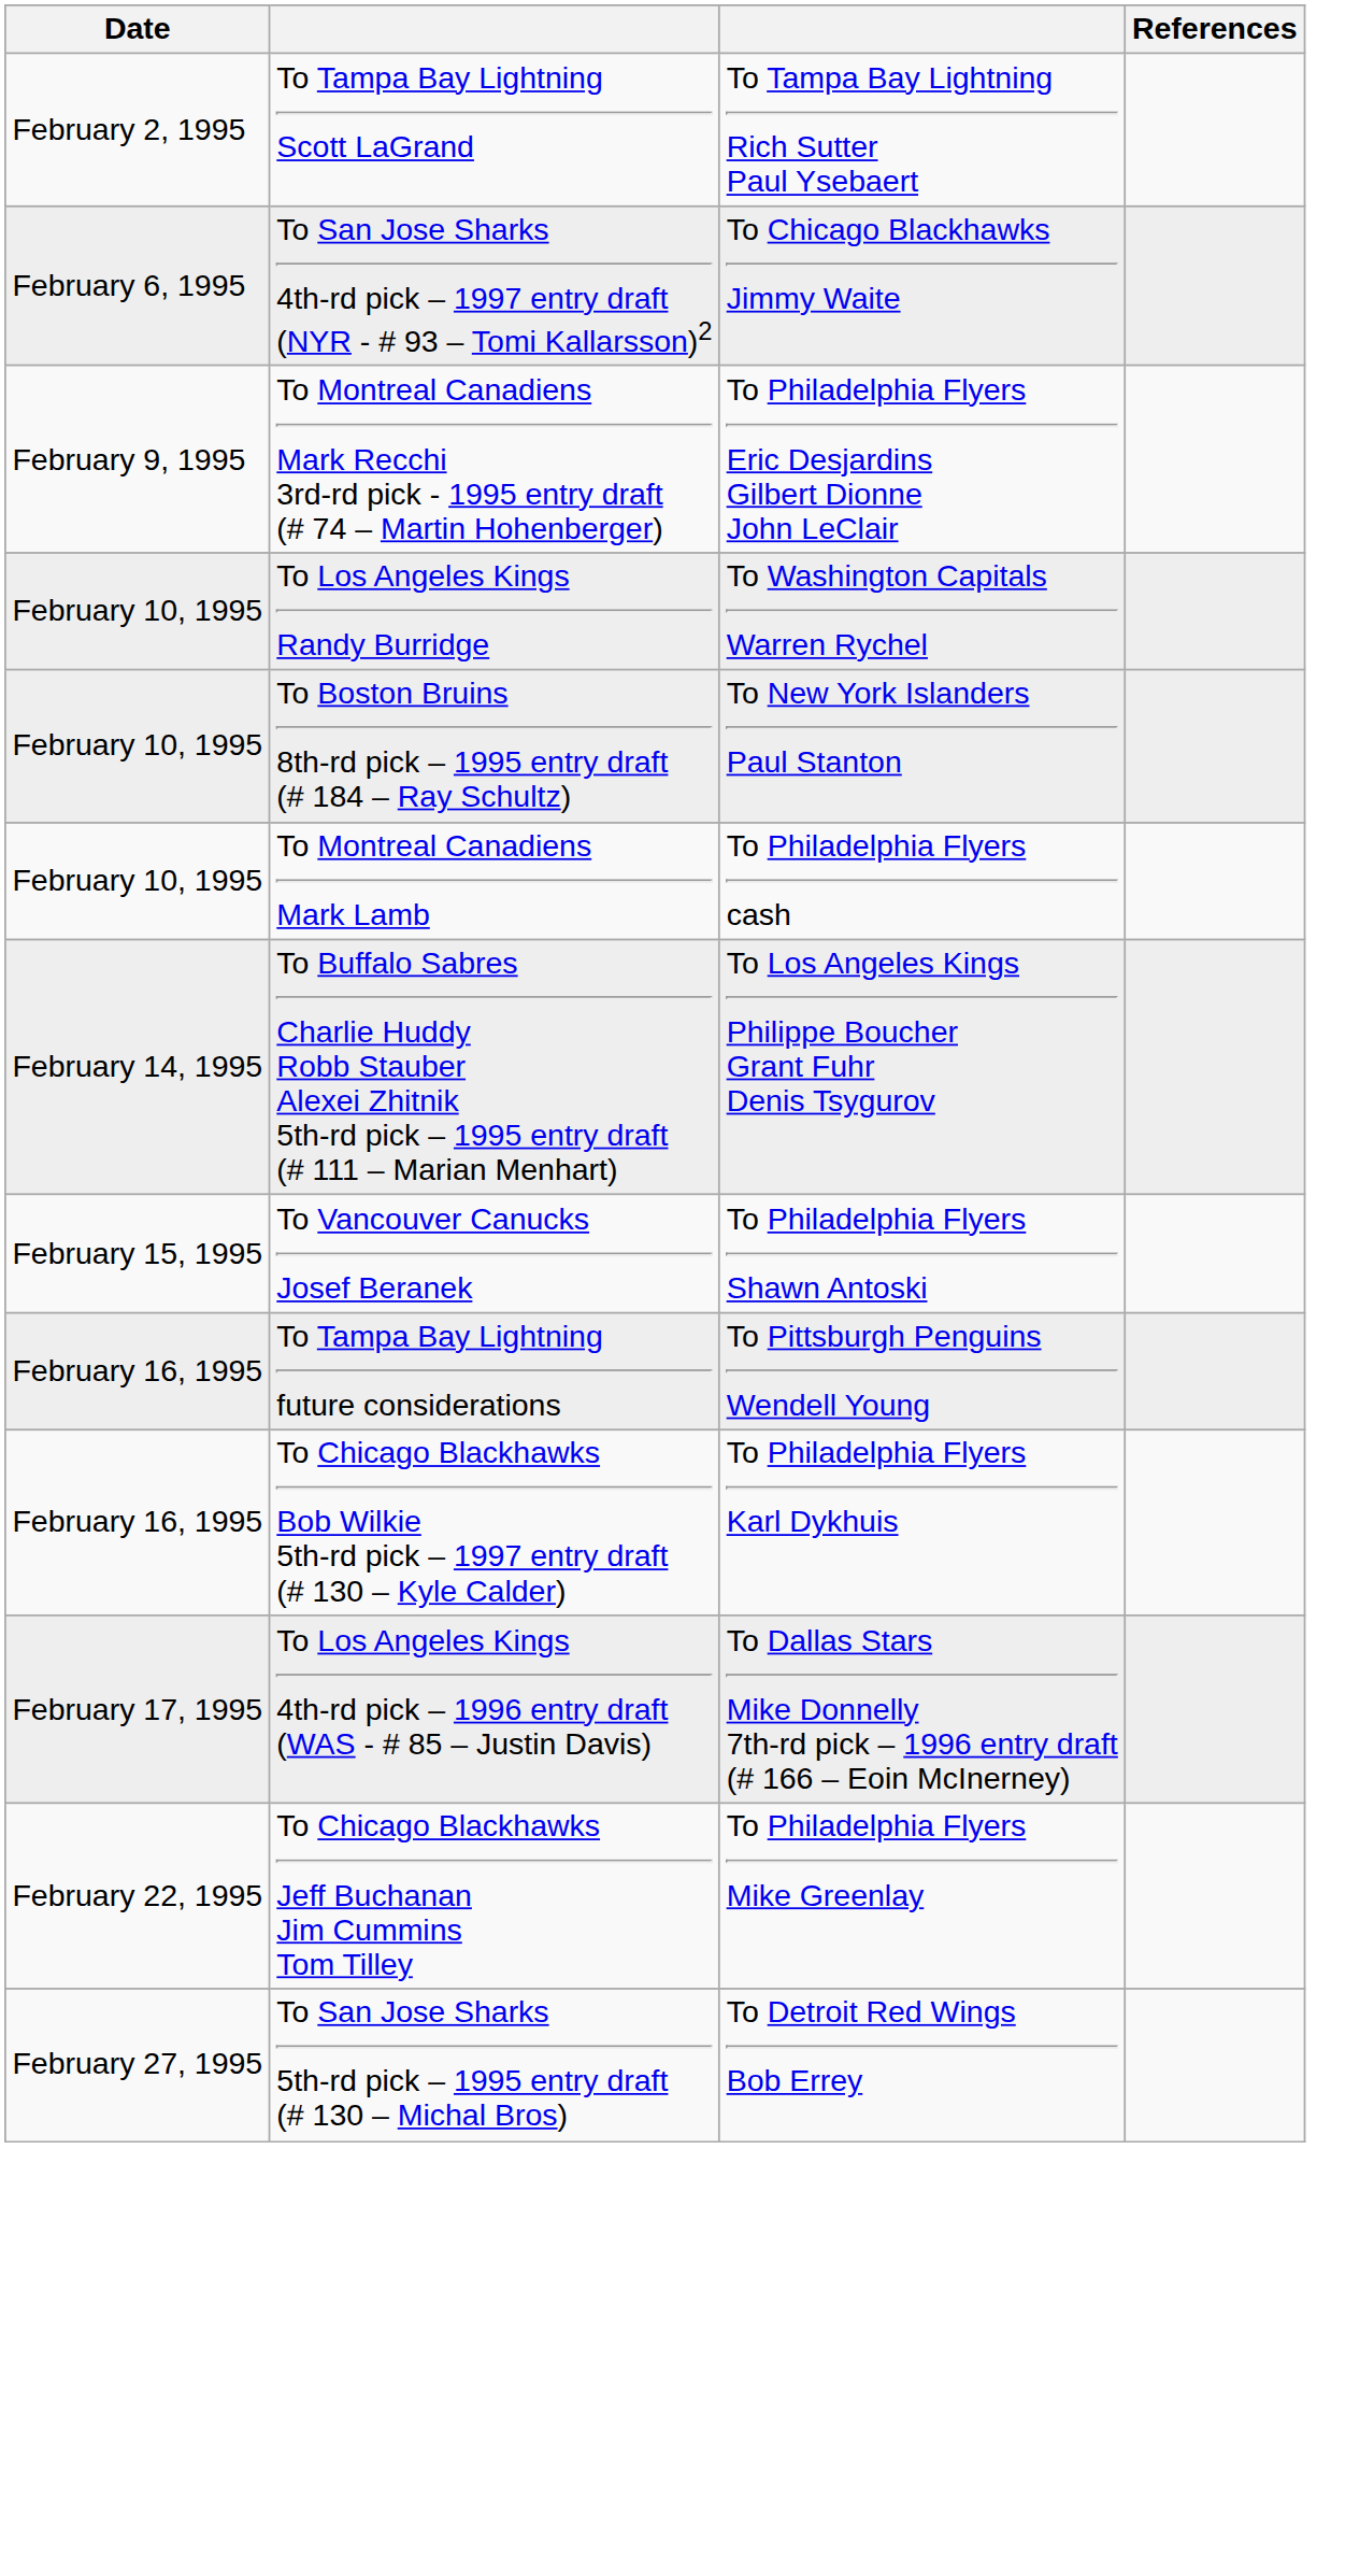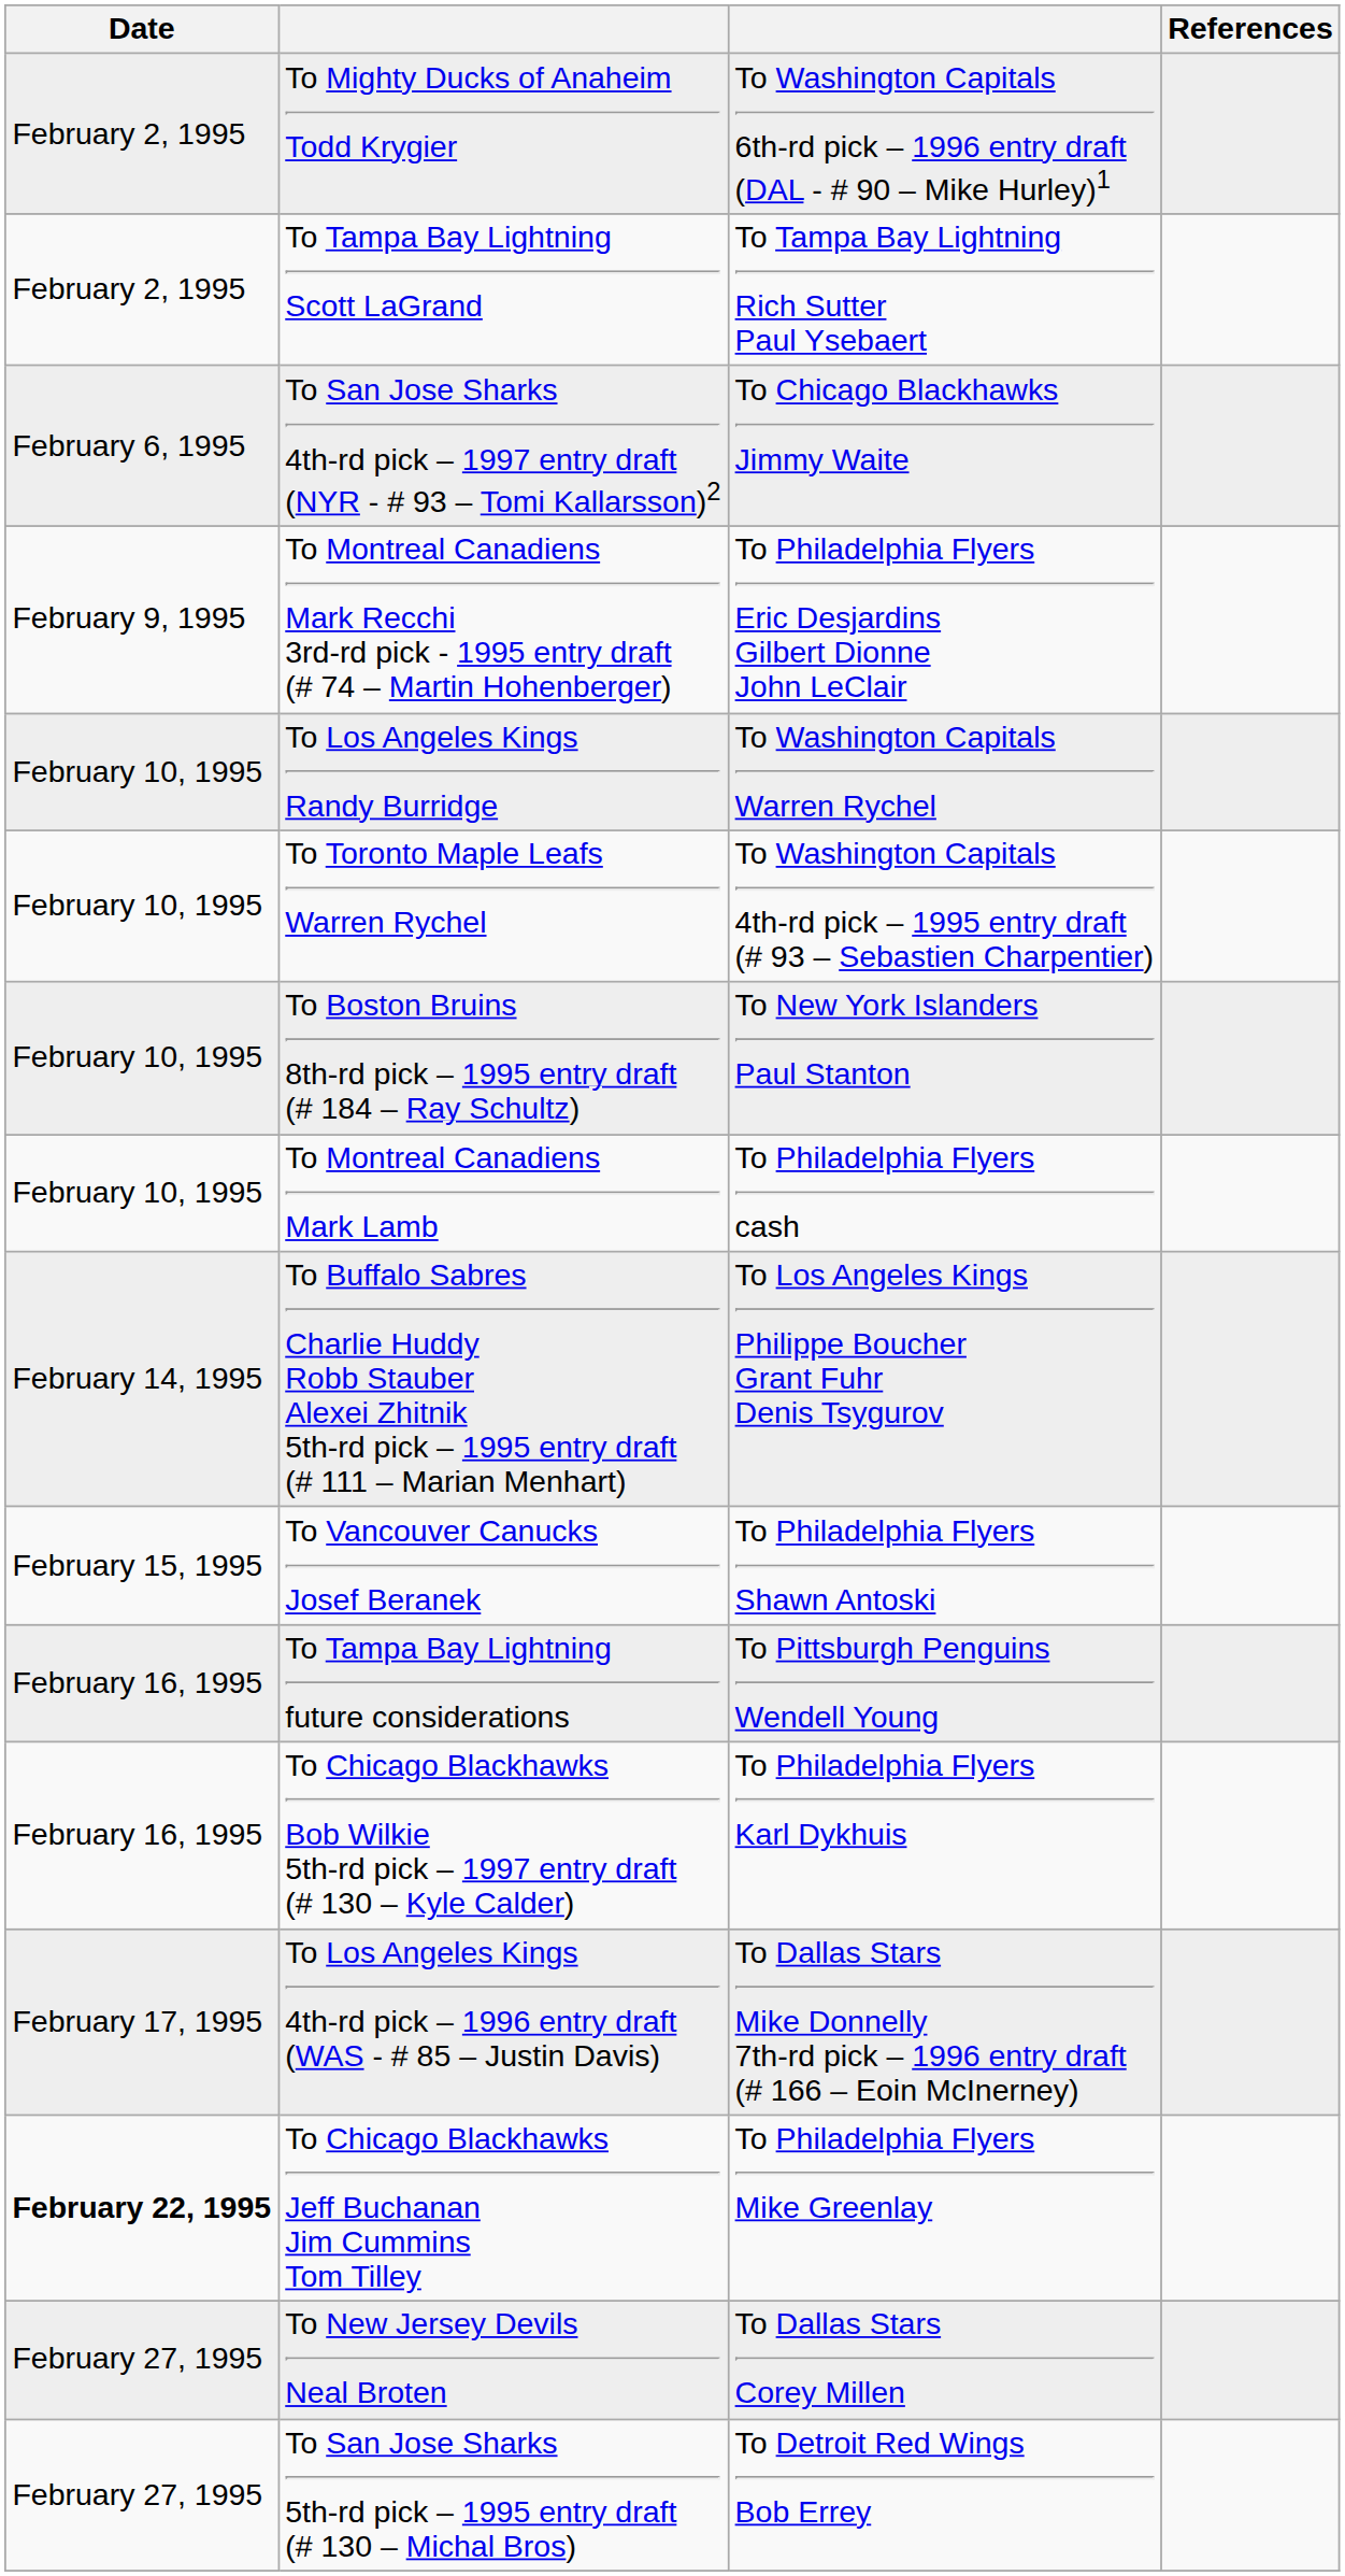 <table class="wikitable">
 <tr>
 <th>Date</th>
 <th></th>
 <th></th>
 <th>References</th>
+</tr>
+<tr bgcolor="#eeeeee">
+<td>February 2, 1995</td>
+<td valign="top">To <a href='#'>Mighty Ducks of Anaheim</a><hr><a href='#'>Todd Krygier</a></td>
+<td valign="top">To <a href='#'>Washington Capitals</a><hr>6th-rd pick – <a href='#'>1996 entry draft</a><br>(<a href='#'>DAL</a> - # 90 – Mike Hurley)<sup>1</sup></td>
+<td></td>
 </tr>
 <tr>
 <td>February 2, 1995</td>
 <td valign="top">To <a href='#'>Tampa Bay Lightning</a><hr><a href='#'>Scott LaGrand</a></td>
 <td valign="top">To <a href='#'>Tampa Bay Lightning</a><hr><a href='#'>Rich Sutter</a><br><a href='#'>Paul Ysebaert</a></td>
 <td></td>
 </tr>
 <tr bgcolor="#eeeeee">
 <td>February 6, 1995</td>
 <td valign="top">To <a href='#'>San Jose Sharks</a><hr>4th-rd pick – <a href='#'>1997 entry draft</a><br>(<a href='#'>NYR</a> - # 93 – <a href='#'>Tomi Kallarsson</a>)<sup>2</sup></td>
 <td valign="top">To <a href='#'>Chicago Blackhawks</a><hr><a href='#'>Jimmy Waite</a></td>
 <td></td>
 </tr>
 <tr>
 <td>February 9, 1995</td>
 <td valign="top">To <a href='#'>Montreal Canadiens</a><hr><a href='#'>Mark Recchi</a><br>3rd-rd pick - <a href='#'>1995 entry draft</a><br>(# 74 – <a href='#'>Martin Hohenberger</a>)</td>
 <td valign="top">To <a href='#'>Philadelphia Flyers</a><hr><a href='#'>Eric Desjardins</a><br><a href='#'>Gilbert Dionne</a><br><a href='#'>John LeClair</a></td>
 <td></td>
 </tr>
 <tr bgcolor="#eeeeee">
 <td>February 10, 1995</td>
 <td valign="top">To <a href='#'>Los Angeles Kings</a><hr><a href='#'>Randy Burridge</a></td>
 <td valign="top">To <a href='#'>Washington Capitals</a><hr><a href='#'>Warren Rychel</a></td>
+<td></td>
+</tr>
+<tr>
+<td>February 10, 1995</td>
+<td valign="top">To <a href='#'>Toronto Maple Leafs</a><hr><a href='#'>Warren Rychel</a></td>
+<td valign="top">To <a href='#'>Washington Capitals</a><hr>4th-rd pick – <a href='#'>1995 entry draft</a><br>(# 93 – <a href='#'>Sebastien Charpentier</a>)</td>
 <td></td>
 </tr>
 <tr bgcolor="#eeeeee">
 <td>February 10, 1995</td>
 <td valign="top">To <a href='#'>Boston Bruins</a><hr>8th-rd pick – <a href='#'>1995 entry draft</a><br>(# 184 – <a href='#'>Ray Schultz</a>)</td>
 <td valign="top">To <a href='#'>New York Islanders</a><hr><a href='#'>Paul Stanton</a></td>
 <td></td>
 </tr>
 <tr>
 <td>February 10, 1995</td>
 <td valign="top">To <a href='#'>Montreal Canadiens</a><hr><a href='#'>Mark Lamb</a></td>
 <td valign="top">To <a href='#'>Philadelphia Flyers</a><hr>cash</td>
 <td></td>
 </tr>
 <tr bgcolor="#eeeeee">
 <td>February 14, 1995</td>
 <td valign="top">To <a href='#'>Buffalo Sabres</a><hr><a href='#'>Charlie Huddy</a><br><a href='#'>Robb Stauber</a><br><a href='#'>Alexei Zhitnik</a><br>5th-rd pick – <a href='#'>1995 entry draft</a><br>(# 111 – Marian Menhart)</td>
 <td valign="top">To <a href='#'>Los Angeles Kings</a><hr><a href='#'>Philippe Boucher</a><br><a href='#'>Grant Fuhr</a><br><a href='#'>Denis Tsygurov</a></td>
 <td></td>
 </tr>
 <tr>
 <td>February 15, 1995</td>
 <td valign="top">To <a href='#'>Vancouver Canucks</a><hr><a href='#'>Josef Beranek</a></td>
 <td valign="top">To <a href='#'>Philadelphia Flyers</a><hr><a href='#'>Shawn Antoski</a></td>
 <td></td>
 </tr>
 <tr bgcolor="#eeeeee">
 <td>February 16, 1995</td>
 <td valign="top">To <a href='#'>Tampa Bay Lightning</a><hr>future considerations</td>
 <td valign="top">To <a href='#'>Pittsburgh Penguins</a><hr><a href='#'>Wendell Young</a></td>
 <td></td>
 </tr>
 <tr>
 <td>February 16, 1995</td>
 <td valign="top">To <a href='#'>Chicago Blackhawks</a><hr><a href='#'>Bob Wilkie</a><br>5th-rd pick – <a href='#'>1997 entry draft</a><br>(# 130 – <a href='#'>Kyle Calder</a>)</td>
 <td valign="top">To <a href='#'>Philadelphia Flyers</a><hr><a href='#'>Karl Dykhuis</a></td>
 <td></td>
 </tr>
 <tr bgcolor="#eeeeee">
 <td>February 17, 1995</td>
 <td valign="top">To <a href='#'>Los Angeles Kings</a><hr>4th-rd pick – <a href='#'>1996 entry draft</a><br>(<a href='#'>WAS</a> - # 85 – Justin Davis)</td>
 <td valign="top">To <a href='#'>Dallas Stars</a><hr><a href='#'>Mike Donnelly</a><br>7th-rd pick – <a href='#'>1996 entry draft</a><br>(# 166 – Eoin McInerney)</td>
 <td></td>
 </tr>
 <tr>
-<td>February 22, 1995</td>
+<td><strong>February 22, 1995</strong></td>
 <td valign="top">To <a href='#'>Chicago Blackhawks</a><hr><a href='#'>Jeff Buchanan</a><br><a href='#'>Jim Cummins</a><br><a href='#'>Tom Tilley</a></td>
 <td valign="top">To <a href='#'>Philadelphia Flyers</a><hr><a href='#'>Mike Greenlay</a></td>
+<td></td>
+</tr>
+<tr bgcolor="#eeeeee">
+<td>February 27, 1995</td>
+<td valign="top">To <a href='#'>New Jersey Devils</a><hr><a href='#'>Neal Broten</a></td>
+<td valign="top">To <a href='#'>Dallas Stars</a><hr><a href='#'>Corey Millen</a></td>
 <td></td>
 </tr>
 <tr>
 <td>February 27, 1995</td>
 <td valign="top">To <a href='#'>San Jose Sharks</a><hr>5th-rd pick – <a href='#'>1995 entry draft</a><br>(# 130 – <a href='#'>Michal Bros</a>)</td>
 <td valign="top">To <a href='#'>Detroit Red Wings</a><hr><a href='#'>Bob Errey</a></td>
 <td></td>
 </tr>
 </table>
